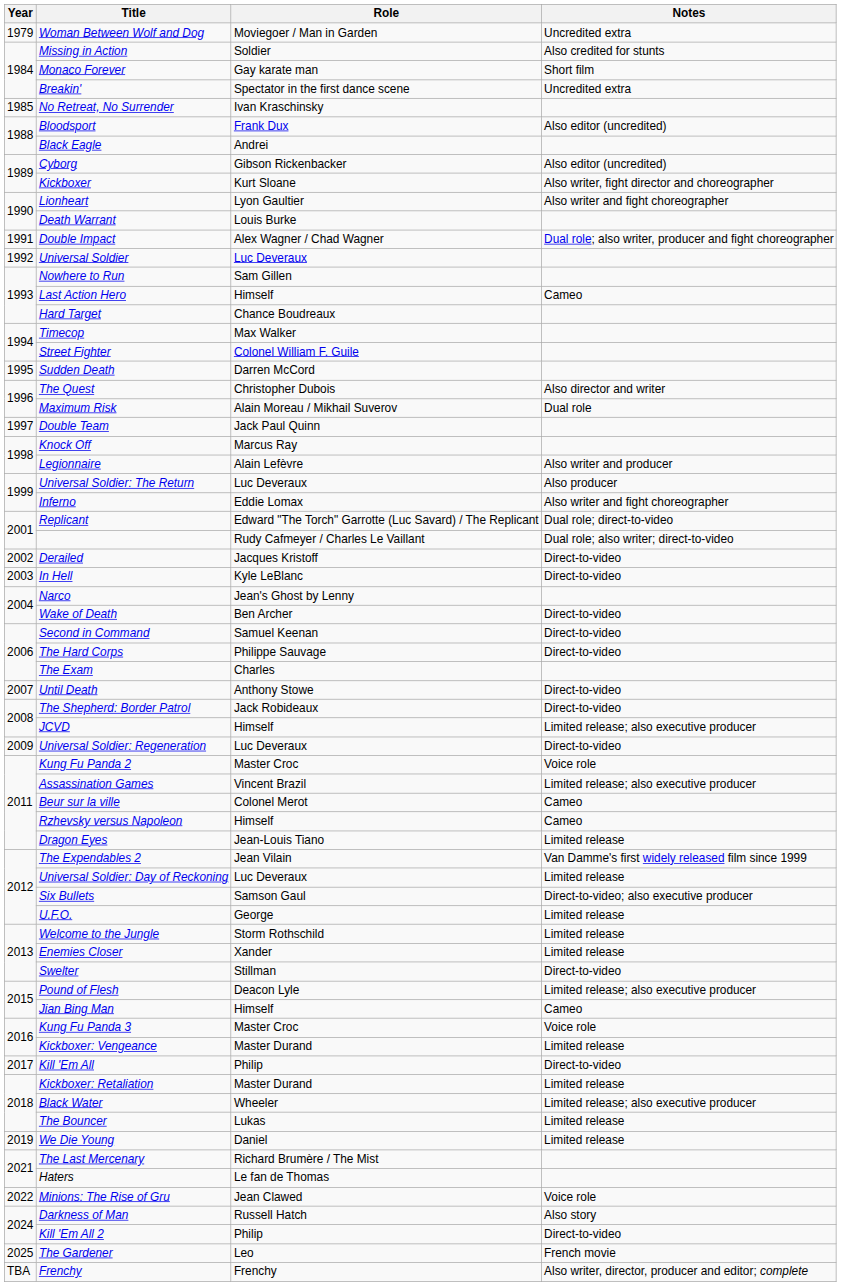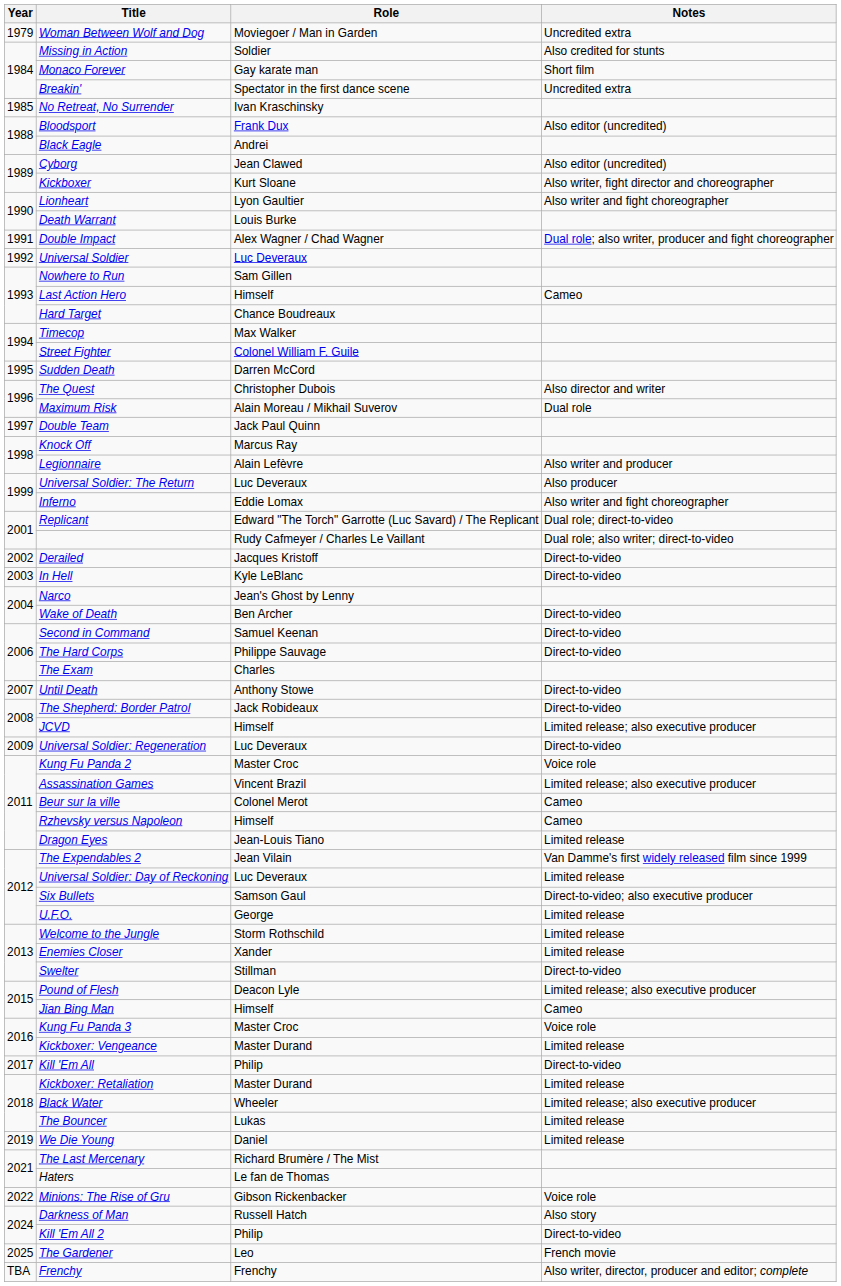 <table class="wikitable plainrowheaders sortable" style="margin-right: 0;">
 <tr>
 <th scope="col">Year</th>
 <th scope="col">Title</th>
 <th scope="col">Role</th>
 <th scope="col" class="unsortable">Notes</th>
 </tr>
 <tr>
 <td>1979</td>
 <td><em><a href='#'>Woman Between Wolf and Dog</a></em></td>
 <td>Moviegoer / Man in Garden</td>
 <td>Uncredited extra</td>
 </tr>
 <tr>
 <td rowspan="3">1984</td>
 <td><em><a href='#'>Missing in Action</a></em></td>
 <td>Soldier</td>
 <td>Also credited for stunts</td>
 </tr>
 <tr>
 <td><em><a href='#'>Monaco Forever</a></em></td>
 <td>Gay karate man</td>
 <td>Short film</td>
 </tr>
 <tr>
 <td><em><a href='#'>Breakin'</a></em></td>
 <td>Spectator in the first dance scene</td>
 <td>Uncredited extra</td>
 </tr>
 <tr>
 <td>1985</td>
 <td><em><a href='#'>No Retreat, No Surrender</a></em></td>
 <td>Ivan Kraschinsky</td>
 <td></td>
 </tr>
 <tr>
 <td rowspan="2">1988</td>
 <td><em><a href='#'>Bloodsport</a></em></td>
 <td><a href='#'>Frank Dux</a></td>
 <td>Also editor (uncredited)</td>
 </tr>
 <tr>
 <td><em><a href='#'>Black Eagle</a></em></td>
 <td>Andrei</td>
 <td></td>
 </tr>
 <tr>
 <td rowspan="2">1989</td>
 <td><em><a href='#'>Cyborg</a></em></td>
-<td>Gibson Rickenbacker</td>
+<td>Jean Clawed</td>
 <td>Also editor (uncredited)</td>
 </tr>
 <tr>
 <td><em><a href='#'>Kickboxer</a></em></td>
 <td>Kurt Sloane</td>
 <td>Also writer, fight director and choreographer</td>
 </tr>
 <tr>
 <td rowspan="2">1990</td>
 <td><em><a href='#'>Lionheart</a></em></td>
 <td>Lyon Gaultier</td>
 <td>Also writer and fight choreographer</td>
 </tr>
 <tr>
 <td><em><a href='#'>Death Warrant</a></em></td>
 <td>Louis Burke</td>
 <td></td>
 </tr>
 <tr>
 <td>1991</td>
 <td><em><a href='#'>Double Impact</a></em></td>
 <td>Alex Wagner / Chad Wagner</td>
 <td><a href='#'>Dual role</a>; also writer, producer and fight choreographer</td>
 </tr>
 <tr>
 <td>1992</td>
 <td><em><a href='#'>Universal Soldier</a></em></td>
 <td><a href='#'>Luc Deveraux</a></td>
 <td></td>
 </tr>
 <tr>
 <td rowspan="3">1993</td>
 <td><em><a href='#'>Nowhere to Run</a></em></td>
 <td>Sam Gillen</td>
 <td></td>
 </tr>
 <tr>
 <td><em><a href='#'>Last Action Hero</a></em></td>
 <td>Himself</td>
 <td>Cameo</td>
 </tr>
 <tr>
 <td><em><a href='#'>Hard Target</a></em></td>
 <td>Chance Boudreaux</td>
 <td></td>
 </tr>
 <tr>
 <td rowspan="2">1994</td>
 <td><em><a href='#'>Timecop</a></em></td>
 <td>Max Walker</td>
 <td></td>
 </tr>
 <tr>
 <td><em><a href='#'>Street Fighter</a></em></td>
 <td><a href='#'>Colonel William F. Guile</a></td>
 <td></td>
 </tr>
 <tr>
 <td>1995</td>
 <td><em><a href='#'>Sudden Death</a></em></td>
 <td>Darren McCord</td>
 <td></td>
 </tr>
 <tr>
 <td rowspan="2">1996</td>
 <td><em><a href='#'>The Quest</a></em></td>
 <td>Christopher Dubois</td>
 <td>Also director and writer</td>
 </tr>
 <tr>
 <td><em><a href='#'>Maximum Risk</a></em></td>
 <td>Alain Moreau / Mikhail Suverov</td>
 <td>Dual role</td>
 </tr>
 <tr>
 <td>1997</td>
 <td><em><a href='#'>Double Team</a></em></td>
 <td>Jack Paul Quinn</td>
 <td></td>
 </tr>
 <tr>
 <td rowspan="2">1998</td>
 <td><em><a href='#'>Knock Off</a></em></td>
 <td>Marcus Ray</td>
 <td></td>
 </tr>
 <tr>
 <td><em><a href='#'>Legionnaire</a></em></td>
 <td>Alain Lefèvre</td>
 <td>Also writer and producer</td>
 </tr>
 <tr>
 <td rowspan="2">1999</td>
 <td><em><a href='#'>Universal Soldier: The Return</a></em></td>
 <td>Luc Deveraux</td>
 <td>Also producer</td>
 </tr>
 <tr>
 <td><em><a href='#'>Inferno</a></em></td>
 <td>Eddie Lomax</td>
 <td>Also writer and fight choreographer</td>
 </tr>
 <tr>
 <td rowspan="2">2001</td>
 <td><em><a href='#'>Replicant</a></em></td>
 <td>Edward "The Torch" Garrotte (Luc Savard) / The Replicant</td>
 <td>Dual role; direct-to-video</td>
 </tr>
 <tr>
 <td><em></em></td>
 <td>Rudy Cafmeyer / Charles Le Vaillant</td>
 <td>Dual role; also writer; direct-to-video</td>
 </tr>
 <tr>
 <td>2002</td>
 <td><em><a href='#'>Derailed</a></em></td>
 <td>Jacques Kristoff</td>
 <td>Direct-to-video</td>
 </tr>
 <tr>
 <td>2003</td>
 <td><em><a href='#'>In Hell</a></em></td>
 <td>Kyle LeBlanc</td>
 <td>Direct-to-video</td>
 </tr>
 <tr>
 <td rowspan="2">2004</td>
 <td><em><a href='#'>Narco</a></em></td>
 <td>Jean's Ghost by Lenny</td>
 <td></td>
 </tr>
 <tr>
 <td><em><a href='#'>Wake of Death</a></em></td>
 <td>Ben Archer</td>
 <td>Direct-to-video</td>
 </tr>
 <tr>
 <td rowspan="3">2006</td>
 <td><em><a href='#'>Second in Command</a></em></td>
 <td>Samuel Keenan</td>
 <td>Direct-to-video</td>
 </tr>
 <tr>
 <td><em><a href='#'>The Hard Corps</a></em></td>
 <td>Philippe Sauvage</td>
 <td>Direct-to-video</td>
 </tr>
 <tr>
 <td><em><a href='#'>The Exam</a></em></td>
 <td>Charles</td>
 <td></td>
 </tr>
 <tr>
 <td>2007</td>
 <td><em><a href='#'>Until Death</a></em></td>
 <td>Anthony Stowe</td>
 <td>Direct-to-video</td>
 </tr>
 <tr>
 <td rowspan="2">2008</td>
 <td><em><a href='#'>The Shepherd: Border Patrol</a></em></td>
 <td>Jack Robideaux</td>
 <td>Direct-to-video</td>
 </tr>
 <tr>
 <td><em><a href='#'>JCVD</a></em></td>
 <td>Himself</td>
 <td>Limited release; also executive producer</td>
 </tr>
 <tr>
 <td>2009</td>
 <td><em><a href='#'>Universal Soldier: Regeneration</a></em></td>
 <td>Luc Deveraux</td>
 <td>Direct-to-video</td>
 </tr>
 <tr>
 <td rowspan="5">2011</td>
 <td><em><a href='#'>Kung Fu Panda 2</a></em></td>
 <td>Master Croc</td>
 <td>Voice role</td>
 </tr>
 <tr>
 <td><em><a href='#'>Assassination Games</a></em></td>
 <td>Vincent Brazil</td>
 <td>Limited release; also executive producer</td>
 </tr>
 <tr>
 <td><em><a href='#'>Beur sur la ville</a></em></td>
 <td>Colonel Merot</td>
 <td>Cameo</td>
 </tr>
 <tr>
 <td><em><a href='#'>Rzhevsky versus Napoleon</a></em></td>
 <td>Himself</td>
 <td>Cameo</td>
 </tr>
 <tr>
 <td><em><a href='#'>Dragon Eyes</a></em></td>
 <td>Jean-Louis Tiano</td>
 <td>Limited release</td>
 </tr>
 <tr>
 <td rowspan="4">2012</td>
 <td><em><a href='#'>The Expendables 2</a></em></td>
 <td>Jean Vilain</td>
 <td>Van Damme's first <a href='#'>widely released</a> film since 1999</td>
 </tr>
 <tr>
 <td><em><a href='#'>Universal Soldier: Day of Reckoning</a></em></td>
 <td>Luc Deveraux</td>
 <td>Limited release</td>
 </tr>
 <tr>
 <td><em><a href='#'>Six Bullets</a></em></td>
 <td>Samson Gaul</td>
 <td>Direct-to-video; also executive producer</td>
 </tr>
 <tr>
 <td><em><a href='#'>U.F.O.</a></em></td>
 <td>George</td>
 <td>Limited release</td>
 </tr>
 <tr>
 <td rowspan="3">2013</td>
 <td><em><a href='#'>Welcome to the Jungle</a></em></td>
 <td>Storm Rothschild</td>
 <td>Limited release</td>
 </tr>
 <tr>
 <td><em><a href='#'>Enemies Closer</a></em></td>
 <td>Xander</td>
 <td>Limited release</td>
 </tr>
 <tr>
 <td><em><a href='#'>Swelter</a></em></td>
 <td>Stillman</td>
 <td>Direct-to-video</td>
 </tr>
 <tr>
 <td rowspan="2">2015</td>
 <td><em><a href='#'>Pound of Flesh</a></em></td>
 <td>Deacon Lyle</td>
 <td>Limited release; also executive producer</td>
 </tr>
 <tr>
 <td><em><a href='#'>Jian Bing Man</a></em></td>
 <td>Himself</td>
 <td>Cameo</td>
 </tr>
 <tr>
 <td rowspan="2">2016</td>
 <td><em><a href='#'>Kung Fu Panda 3</a></em></td>
 <td>Master Croc</td>
 <td>Voice role</td>
 </tr>
 <tr>
 <td><em><a href='#'>Kickboxer: Vengeance</a></em></td>
 <td>Master Durand</td>
 <td>Limited release</td>
 </tr>
 <tr>
 <td>2017</td>
 <td><em><a href='#'>Kill 'Em All</a></em></td>
 <td>Philip</td>
 <td>Direct-to-video</td>
 </tr>
 <tr>
 <td rowspan="3">2018</td>
 <td><em><a href='#'>Kickboxer: Retaliation</a></em></td>
 <td>Master Durand</td>
 <td>Limited release</td>
 </tr>
 <tr>
 <td><em><a href='#'>Black Water</a></em></td>
 <td>Wheeler</td>
 <td>Limited release; also executive producer</td>
 </tr>
 <tr>
 <td><em><a href='#'>The Bouncer</a></em></td>
 <td>Lukas</td>
 <td>Limited release</td>
 </tr>
 <tr>
 <td>2019</td>
 <td><em><a href='#'>We Die Young</a></em></td>
 <td>Daniel</td>
 <td>Limited release</td>
 </tr>
 <tr>
 <td rowspan="2">2021</td>
 <td><em><a href='#'>The Last Mercenary</a></em></td>
 <td>Richard Brumère / The Mist</td>
 <td></td>
 </tr>
 <tr>
 <td><em>Haters</em></td>
 <td>Le fan de Thomas</td>
 <td></td>
 </tr>
 <tr>
 <td>2022</td>
 <td><em><a href='#'>Minions: The Rise of Gru</a></em></td>
-<td>Jean Clawed</td>
+<td>Gibson Rickenbacker</td>
 <td>Voice role</td>
 </tr>
 <tr>
 <td rowspan="2">2024</td>
 <td><em><a href='#'>Darkness of Man</a></em></td>
 <td>Russell Hatch</td>
 <td>Also story</td>
 </tr>
 <tr>
 <td><em><a href='#'>Kill 'Em All 2</a></em></td>
 <td>Philip</td>
 <td>Direct-to-video</td>
 </tr>
 <tr>
 <td>2025</td>
 <td><em><a href='#'>The Gardener</a></em></td>
 <td>Leo</td>
 <td>French movie</td>
 </tr>
 <tr>
 <td>TBA</td>
 <td><em><a href='#'>Frenchy</a></em></td>
 <td>Frenchy</td>
 <td>Also writer, director, producer and editor; <em>complete</em></td>
 </tr>
 </table>
